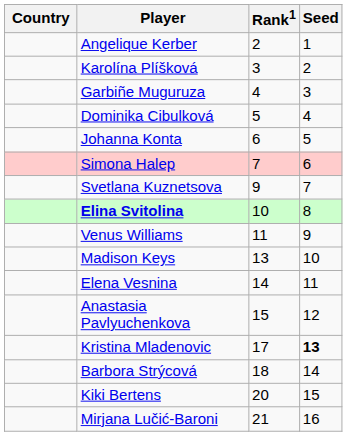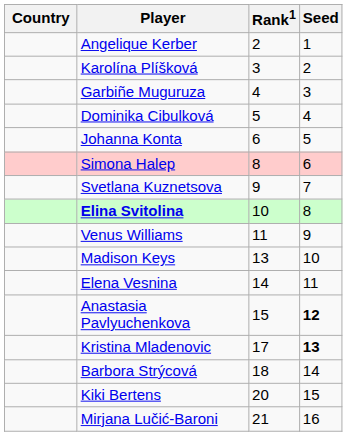 <table class="wikitable" border="1">
 <tr>
 <th width="70">Country</th>
 <th width="175">Player</th>
 <th>Rank<sup>1</sup></th>
 <th>Seed</th>
 </tr>
 <tr>
 <td></td>
 <td><a href='#'>Angelique Kerber</a></td>
 <td>2</td>
 <td>1</td>
 </tr>
 <tr>
 <td></td>
 <td><a href='#'>Karolína Plíšková</a></td>
 <td>3</td>
 <td>2</td>
 </tr>
 <tr>
 <td></td>
 <td><a href='#'>Garbiñe Muguruza</a></td>
 <td>4</td>
 <td>3</td>
 </tr>
 <tr>
 <td></td>
 <td><a href='#'>Dominika Cibulková</a></td>
 <td>5</td>
 <td>4</td>
 </tr>
 <tr>
 <td></td>
 <td><a href='#'>Johanna Konta</a></td>
 <td>6</td>
 <td>5</td>
 </tr>
 <tr style="background:#fcc;">
 <td></td>
 <td><a href='#'>Simona Halep</a></td>
-<td>7</td>
+<td>8</td>
 <td>6</td>
 </tr>
 <tr>
 <td></td>
 <td><a href='#'>Svetlana Kuznetsova</a></td>
 <td>9</td>
 <td>7</td>
 </tr>
 <tr style="background:#cfc;">
 <td></td>
 <td><strong><a href='#'>Elina Svitolina</a></strong></td>
 <td>10</td>
 <td>8</td>
 </tr>
 <tr>
 <td></td>
 <td><a href='#'>Venus Williams</a></td>
 <td>11</td>
 <td>9</td>
 </tr>
 <tr>
 <td></td>
 <td><a href='#'>Madison Keys</a></td>
 <td>13</td>
 <td>10</td>
 </tr>
 <tr>
 <td></td>
 <td><a href='#'>Elena Vesnina</a></td>
 <td>14</td>
 <td>11</td>
 </tr>
 <tr>
 <td></td>
 <td><a href='#'>Anastasia Pavlyuchenkova</a></td>
 <td>15</td>
-<td>12</td>
+<td><strong>12</strong></td>
 </tr>
 <tr>
 <td></td>
 <td><a href='#'>Kristina Mladenovic</a></td>
 <td>17</td>
 <td><strong>13</strong></td>
 </tr>
 <tr>
 <td></td>
 <td><a href='#'>Barbora Strýcová</a></td>
 <td>18</td>
 <td>14</td>
 </tr>
 <tr>
 <td></td>
 <td><a href='#'>Kiki Bertens</a></td>
 <td>20</td>
 <td>15</td>
 </tr>
 <tr>
 <td></td>
 <td><a href='#'>Mirjana Lučić-Baroni</a></td>
 <td>21</td>
 <td>16</td>
 </tr>
 </table>
